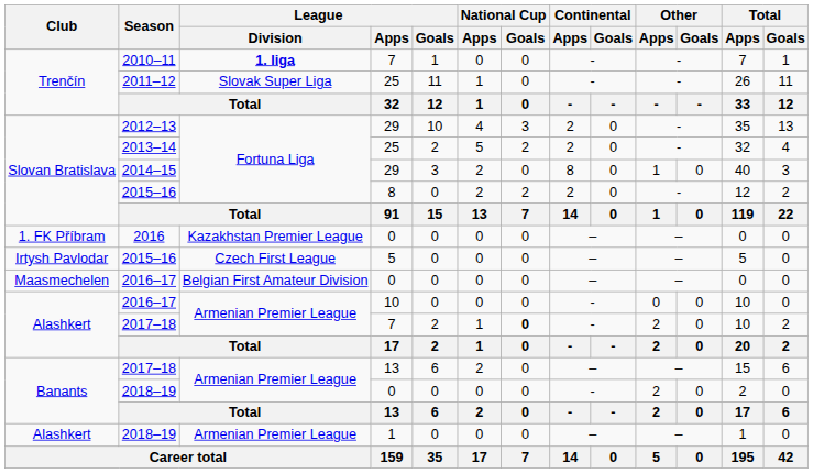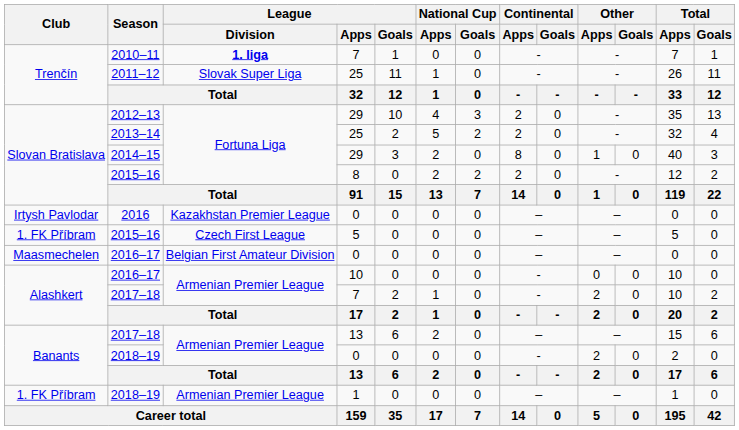 <table class="wikitable" style="text-align: center;">
 <tr>
 <th rowspan="2">Club</th>
 <th rowspan="2">Season</th>
 <th colspan="3">League</th>
 <th colspan="2">National Cup</th>
 <th colspan="2">Continental</th>
 <th colspan="2">Other</th>
 <th colspan="2">Total</th>
 </tr>
 <tr>
 <th>Division</th>
 <th>Apps</th>
 <th>Goals</th>
 <th>Apps</th>
 <th>Goals</th>
 <th>Apps</th>
 <th>Goals</th>
 <th>Apps</th>
 <th>Goals</th>
 <th>Apps</th>
 <th>Goals</th>
 </tr>
 <tr>
 <td rowspan="3" valign="center"><a href='#'>Trenčín</a></td>
 <td><a href='#'>2010–11</a></td>
 <td><strong><a href='#'>1. liga</a></strong></td>
 <td>7</td>
 <td>1</td>
 <td>0</td>
 <td>0</td>
 <td colspan="2">-</td>
 <td colspan="2">-</td>
 <td>7</td>
 <td>1</td>
 </tr>
 <tr>
 <td><a href='#'>2011–12</a></td>
 <td><a href='#'>Slovak Super Liga</a></td>
 <td>25</td>
 <td>11</td>
 <td>1</td>
 <td>0</td>
 <td colspan="2">-</td>
 <td colspan="2">-</td>
 <td>26</td>
 <td>11</td>
 </tr>
 <tr>
 <th colspan="2">Total</th>
 <th>32</th>
 <th>12</th>
 <th>1</th>
 <th>0</th>
 <th>-</th>
 <th>-</th>
 <th>-</th>
 <th>-</th>
 <th>33</th>
 <th>12</th>
 </tr>
 <tr>
 <td rowspan="5" valign="center"><a href='#'>Slovan Bratislava</a></td>
 <td><a href='#'>2012–13</a></td>
 <td rowspan="4" valign="center"><a href='#'>Fortuna Liga</a></td>
 <td>29</td>
 <td>10</td>
 <td>4</td>
 <td>3</td>
 <td>2</td>
 <td>0</td>
 <td colspan="2">-</td>
 <td>35</td>
 <td>13</td>
 </tr>
 <tr>
 <td><a href='#'>2013–14</a></td>
 <td>25</td>
 <td>2</td>
 <td>5</td>
 <td>2</td>
 <td>2</td>
 <td>0</td>
 <td colspan="2">-</td>
 <td>32</td>
 <td>4</td>
 </tr>
 <tr>
 <td><a href='#'>2014–15</a></td>
 <td>29</td>
 <td>3</td>
 <td>2</td>
 <td>0</td>
 <td>8</td>
 <td>0</td>
 <td>1</td>
 <td>0</td>
 <td>40</td>
 <td>3</td>
 </tr>
 <tr>
 <td><a href='#'>2015–16</a></td>
 <td>8</td>
 <td>0</td>
 <td>2</td>
 <td>2</td>
 <td>2</td>
 <td>0</td>
 <td colspan="2">-</td>
 <td>12</td>
 <td>2</td>
 </tr>
 <tr>
 <th colspan="2">Total</th>
 <th>91</th>
 <th>15</th>
 <th>13</th>
 <th>7</th>
 <th>14</th>
 <th>0</th>
 <th>1</th>
 <th>0</th>
 <th>119</th>
 <th>22</th>
 </tr>
 <tr>
-<td valign="center"><a href='#'>1. FK Příbram</a></td>
+<td valign="center"><a href='#'>Irtysh Pavlodar</a></td>
 <td><a href='#'>2016</a></td>
 <td><a href='#'>Kazakhstan Premier League</a></td>
 <td>0</td>
 <td>0</td>
 <td>0</td>
 <td>0</td>
 <td colspan="2">–</td>
 <td colspan="2">–</td>
 <td>0</td>
 <td>0</td>
 </tr>
 <tr>
-<td valign="center"><a href='#'>Irtysh Pavlodar</a></td>
+<td valign="center"><a href='#'>1. FK Příbram</a></td>
 <td><a href='#'>2015–16</a></td>
 <td><a href='#'>Czech First League</a></td>
 <td>5</td>
 <td>0</td>
 <td>0</td>
 <td>0</td>
 <td colspan="2">–</td>
 <td colspan="2">–</td>
 <td>5</td>
 <td>0</td>
 </tr>
 <tr>
 <td valign="center"><a href='#'>Maasmechelen</a></td>
 <td><a href='#'>2016–17</a></td>
 <td><a href='#'>Belgian First Amateur Division</a></td>
 <td>0</td>
 <td>0</td>
 <td>0</td>
 <td>0</td>
 <td colspan="2">–</td>
 <td colspan="2">–</td>
 <td>0</td>
 <td>0</td>
 </tr>
 <tr>
 <td rowspan="3" valign="center"><a href='#'>Alashkert</a></td>
 <td><a href='#'>2016–17</a></td>
 <td rowspan="2" valign="center"><a href='#'>Armenian Premier League</a></td>
 <td>10</td>
 <td>0</td>
 <td>0</td>
 <td>0</td>
 <td colspan="2">-</td>
 <td>0</td>
 <td>0</td>
 <td>10</td>
 <td>0</td>
 </tr>
 <tr>
 <td><a href='#'>2017–18</a></td>
 <td>7</td>
 <td>2</td>
 <td>1</td>
-<td><strong>0</strong></td>
+<td>0</td>
 <td colspan="2">-</td>
 <td>2</td>
 <td>0</td>
 <td>10</td>
 <td>2</td>
 </tr>
 <tr>
 <th colspan="2">Total</th>
 <th>17</th>
 <th>2</th>
 <th>1</th>
 <th>0</th>
 <th>-</th>
 <th>-</th>
 <th>2</th>
 <th>0</th>
 <th>20</th>
 <th>2</th>
 </tr>
 <tr>
 <td rowspan="3" valign="center"><a href='#'>Banants</a></td>
 <td><a href='#'>2017–18</a></td>
 <td rowspan="2" valign="center"><a href='#'>Armenian Premier League</a></td>
 <td>13</td>
 <td>6</td>
 <td>2</td>
 <td>0</td>
 <td colspan="2">–</td>
 <td colspan="2">–</td>
 <td>15</td>
 <td>6</td>
 </tr>
 <tr>
 <td><a href='#'>2018–19</a></td>
 <td>0</td>
 <td>0</td>
 <td>0</td>
 <td>0</td>
 <td colspan="2">-</td>
 <td>2</td>
 <td>0</td>
 <td>2</td>
 <td>0</td>
 </tr>
 <tr>
 <th colspan="2">Total</th>
 <th>13</th>
 <th>6</th>
 <th>2</th>
 <th>0</th>
 <th>-</th>
 <th>-</th>
 <th>2</th>
 <th>0</th>
 <th>17</th>
 <th>6</th>
 </tr>
 <tr>
-<td valign="center"><a href='#'>Alashkert</a></td>
+<td valign="center"><a href='#'>1. FK Příbram</a></td>
 <td><a href='#'>2018–19</a></td>
 <td><a href='#'>Armenian Premier League</a></td>
 <td>1</td>
 <td>0</td>
 <td>0</td>
 <td>0</td>
 <td colspan="2">–</td>
 <td colspan="2">–</td>
 <td>1</td>
 <td>0</td>
 </tr>
 <tr>
 <th colspan="3">Career total</th>
 <th>159</th>
 <th>35</th>
 <th>17</th>
 <th>7</th>
 <th>14</th>
 <th>0</th>
 <th>5</th>
 <th>0</th>
 <th>195</th>
 <th>42</th>
 </tr>
 </table>
